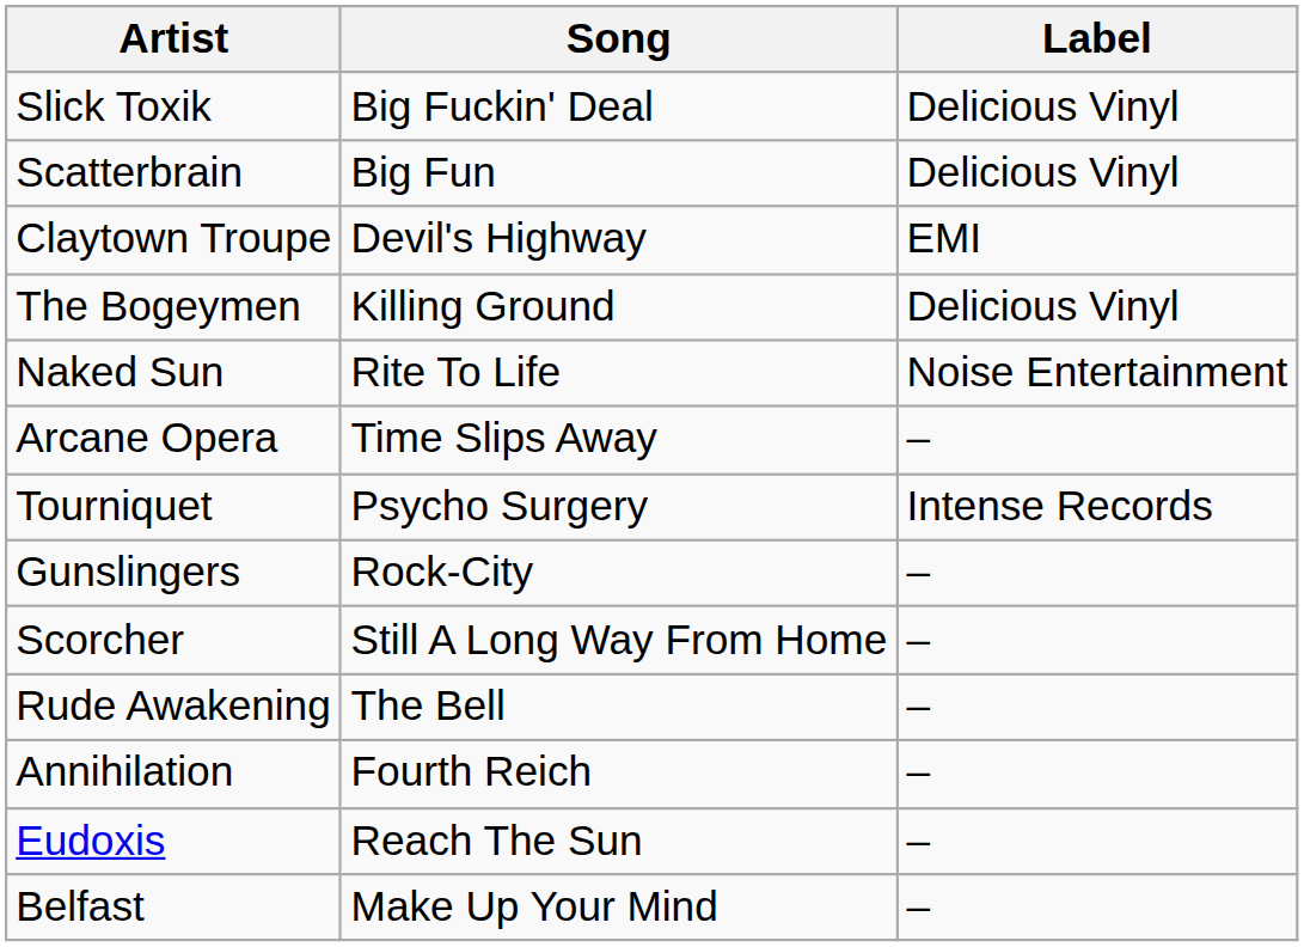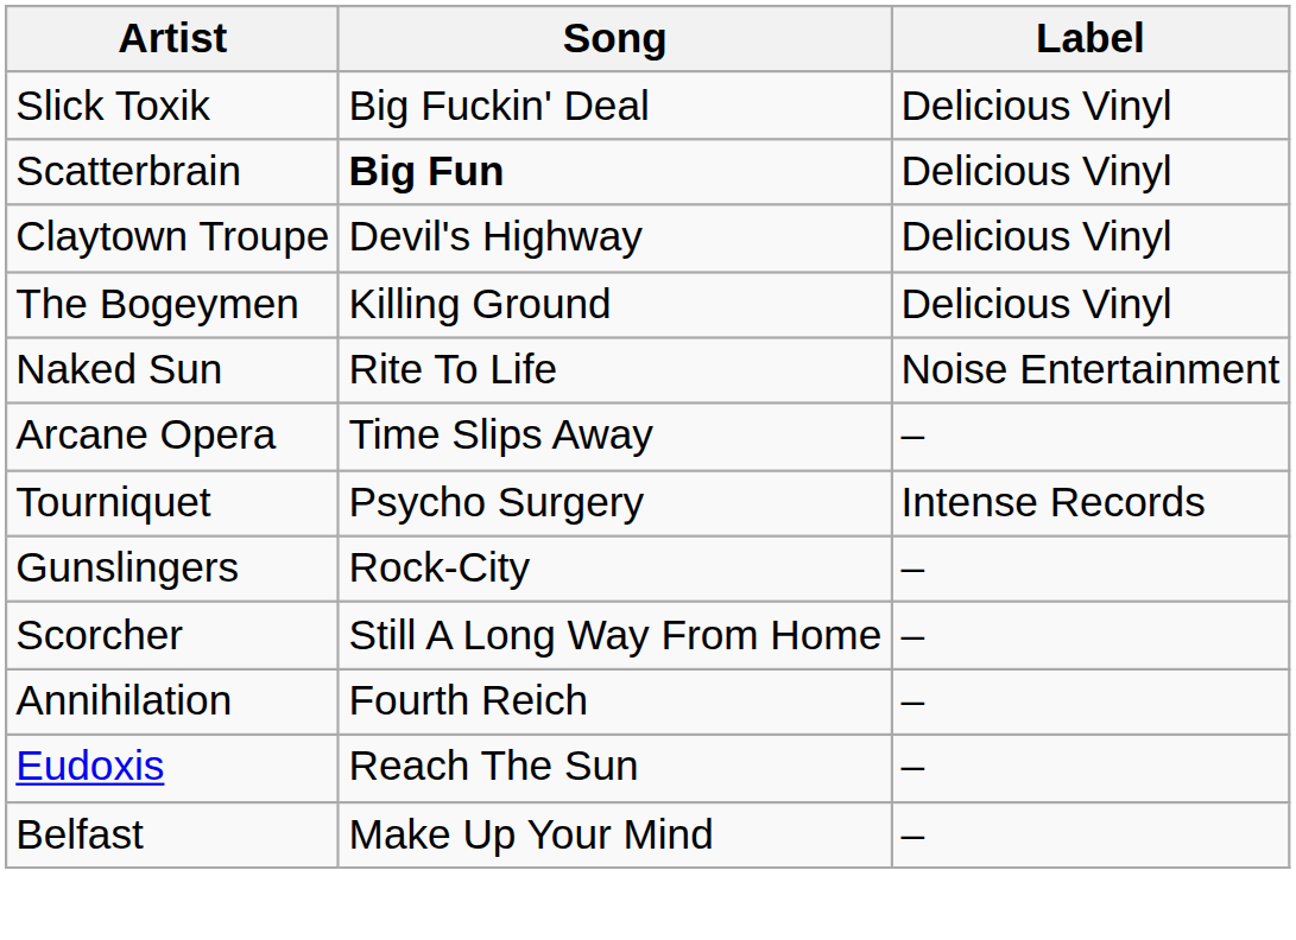 <table class="wikitable">
 <tr>
 <th>Artist</th>
 <th>Song</th>
 <th>Label</th>
 </tr>
 <tr>
 <td>Slick Toxik</td>
 <td>Big Fuckin' Deal</td>
 <td>Delicious Vinyl</td>
 </tr>
 <tr>
 <td>Scatterbrain</td>
-<td>Big Fun</td>
+<td><strong>Big Fun</strong></td>
 <td>Delicious Vinyl</td>
 </tr>
 <tr>
 <td>Claytown Troupe</td>
 <td>Devil's Highway</td>
-<td>EMI</td>
+<td>Delicious Vinyl</td>
 </tr>
 <tr>
 <td>The Bogeymen</td>
 <td>Killing Ground</td>
 <td>Delicious Vinyl</td>
 </tr>
 <tr>
 <td>Naked Sun</td>
 <td>Rite To Life</td>
 <td>Noise Entertainment</td>
 </tr>
 <tr>
 <td>Arcane Opera</td>
 <td>Time Slips Away</td>
 <td>–</td>
 </tr>
 <tr>
 <td>Tourniquet</td>
 <td>Psycho Surgery</td>
 <td>Intense Records</td>
 </tr>
 <tr>
 <td>Gunslingers</td>
 <td>Rock-City</td>
 <td>–</td>
 </tr>
 <tr>
 <td>Scorcher</td>
 <td>Still A Long Way From Home</td>
 <td>–</td>
 </tr>
 <tr>
-<td>Rude Awakening</td>
-<td>The Bell</td>
-<td>–</td>
-</tr>
-<tr>
 <td>Annihilation</td>
 <td>Fourth Reich</td>
 <td>–</td>
 </tr>
 <tr>
 <td><a href='#'>Eudoxis</a></td>
 <td>Reach The Sun</td>
 <td>–</td>
 </tr>
 <tr>
 <td>Belfast</td>
 <td>Make Up Your Mind</td>
 <td>–</td>
 </tr>
 </table>
